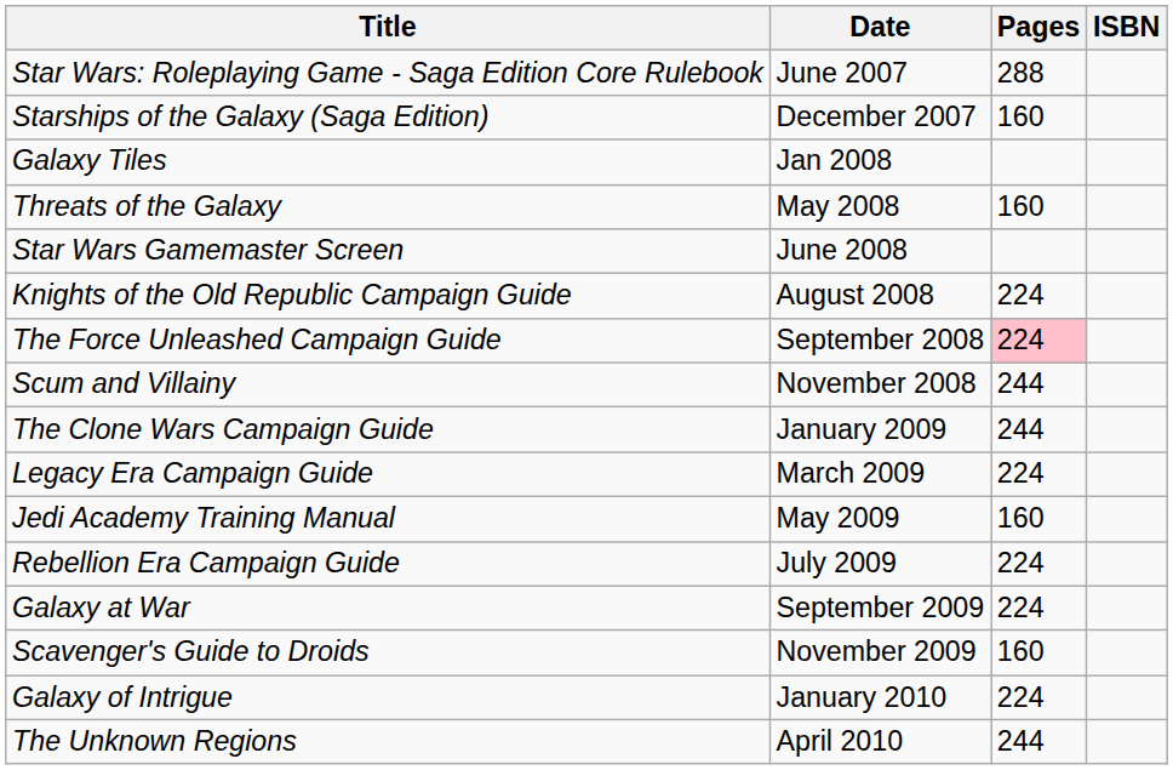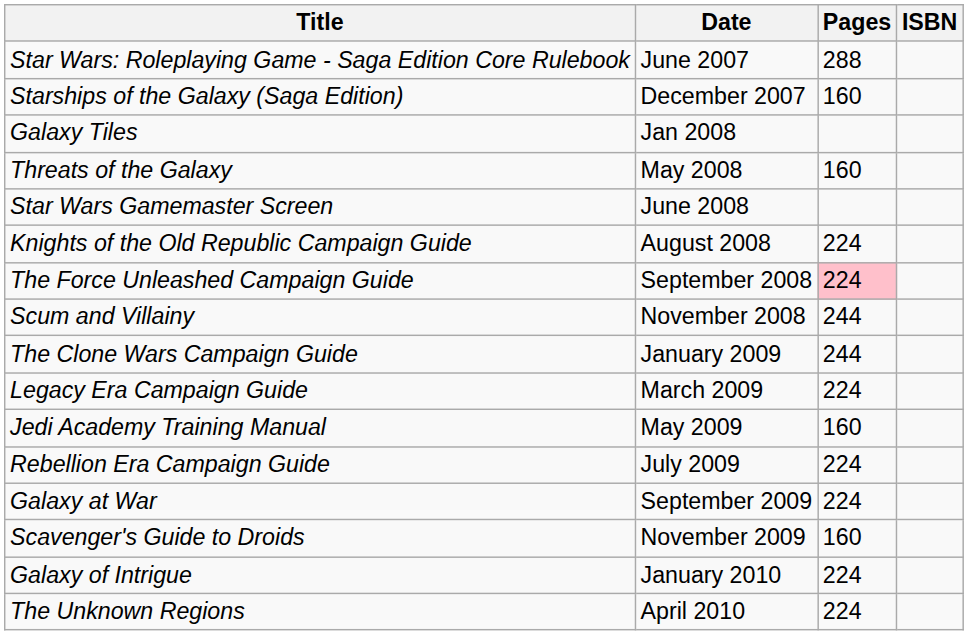 <table class="wikitable">
 <tr>
 <th>Title</th>
 <th>Date</th>
 <th>Pages</th>
 <th>ISBN</th>
 </tr>
 <tr>
 <td><em>Star Wars: Roleplaying Game - Saga Edition Core Rulebook</em></td>
 <td>June 2007</td>
 <td>288</td>
 <td></td>
 </tr>
 <tr>
 <td><em>Starships of the Galaxy (Saga Edition)</em></td>
 <td>December 2007</td>
 <td>160</td>
 <td></td>
 </tr>
 <tr>
 <td><em>Galaxy Tiles</em></td>
 <td>Jan 2008</td>
 <td></td>
 <td></td>
 </tr>
 <tr>
 <td><em>Threats of the Galaxy</em></td>
 <td>May 2008</td>
 <td>160</td>
 <td></td>
 </tr>
 <tr>
 <td><em>Star Wars Gamemaster Screen</em></td>
 <td>June 2008</td>
 <td></td>
 <td></td>
 </tr>
 <tr>
 <td><em>Knights of the Old Republic Campaign Guide</em></td>
 <td>August 2008</td>
 <td>224</td>
 <td></td>
 </tr>
 <tr>
 <td><em>The Force Unleashed Campaign Guide</em></td>
 <td>September 2008</td>
 <td style="background: pink;">224</td>
 <td></td>
 </tr>
 <tr>
 <td><em>Scum and Villainy</em></td>
 <td>November 2008</td>
 <td>244</td>
 <td></td>
 </tr>
 <tr>
 <td><em>The Clone Wars Campaign Guide</em></td>
 <td>January 2009</td>
 <td>244</td>
 <td></td>
 </tr>
 <tr>
 <td><em>Legacy Era Campaign Guide</em></td>
 <td>March 2009</td>
 <td>224</td>
 <td></td>
 </tr>
 <tr>
 <td><em>Jedi Academy Training Manual</em></td>
 <td>May 2009</td>
 <td>160</td>
 <td></td>
 </tr>
 <tr>
 <td><em>Rebellion Era Campaign Guide</em></td>
 <td>July 2009</td>
 <td>224</td>
 <td></td>
 </tr>
 <tr>
 <td><em>Galaxy at War</em></td>
 <td>September 2009</td>
 <td>224</td>
 <td></td>
 </tr>
 <tr>
 <td><em>Scavenger's Guide to Droids</em></td>
 <td>November 2009</td>
 <td>160</td>
 <td></td>
 </tr>
 <tr>
 <td><em>Galaxy of Intrigue</em></td>
 <td>January 2010</td>
 <td>224</td>
 <td></td>
 </tr>
 <tr>
 <td><em>The Unknown Regions</em></td>
 <td>April 2010</td>
-<td>244</td>
+<td>224</td>
 <td></td>
 </tr>
 </table>
